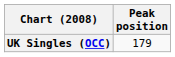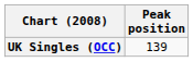 <table class="wikitable plainrowheaders">
 <tr>
 <th scope="col">Chart (2008)</th>
 <th scope="col">Peak<br>position</th>
 </tr>
 <tr>
 <th scope="row">UK Singles (<a href='#'>OCC</a>)</th>
-<td style="text-align:center;">179</td>
+<td style="text-align:center;">139</td>
 </tr>
 </table>
